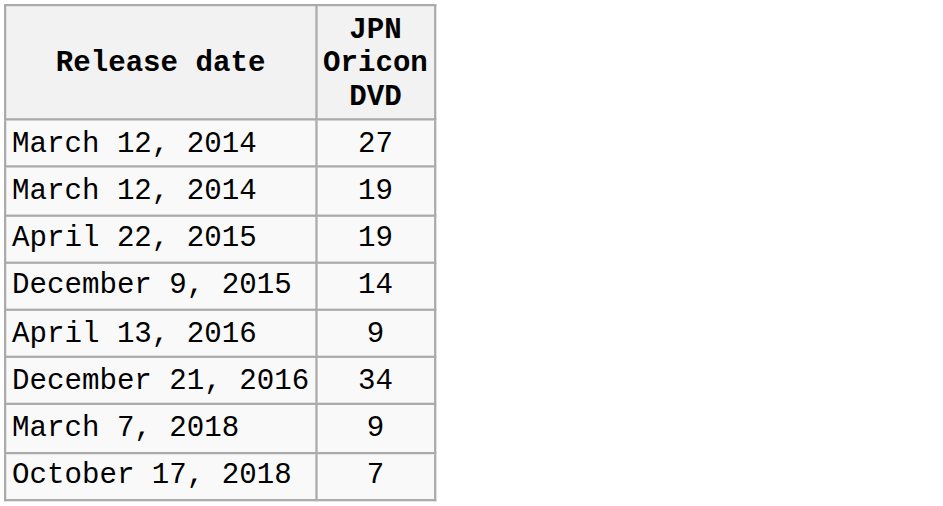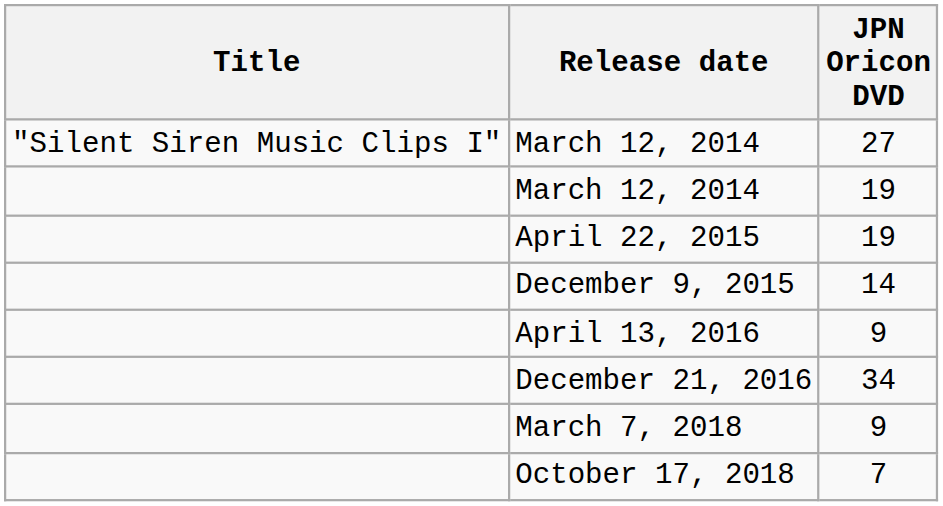 <table class="wikitable" style="text-align:left">
 <tr>
+<th>Title</th>
 <th>Release date</th>
 <th>JPN<br>Oricon<br>DVD<br></th>
 </tr>
 <tr>
+<td align="left">"Silent Siren Music Clips I"</td>
 <td align="left">March 12, 2014</td>
 <td align="center">27</td>
 </tr>
 <tr>
+<td></td>
 <td>March 12, 2014</td>
 <td align="center">19</td>
 </tr>
 <tr>
+<td></td>
 <td>April 22, 2015</td>
 <td align="center">19</td>
 </tr>
 <tr>
+<td></td>
 <td>December 9, 2015</td>
 <td align="center">14</td>
 </tr>
 <tr>
+<td></td>
 <td>April 13, 2016</td>
 <td align="center">9</td>
 </tr>
 <tr>
+<td></td>
 <td>December 21, 2016</td>
 <td align="center">34</td>
 </tr>
 <tr>
+<td></td>
 <td>March 7, 2018</td>
 <td align="center">9</td>
 </tr>
 <tr>
+<td></td>
 <td>October 17, 2018</td>
 <td align="center">7</td>
 </tr>
 </table>
